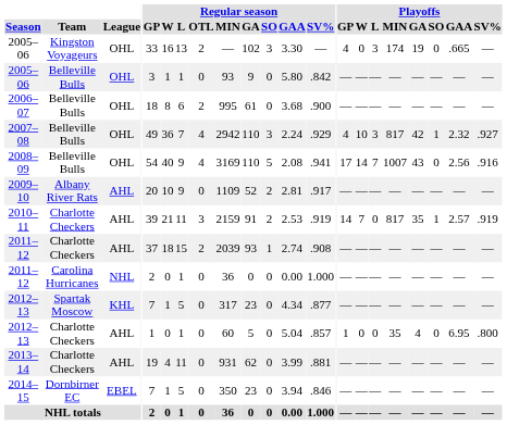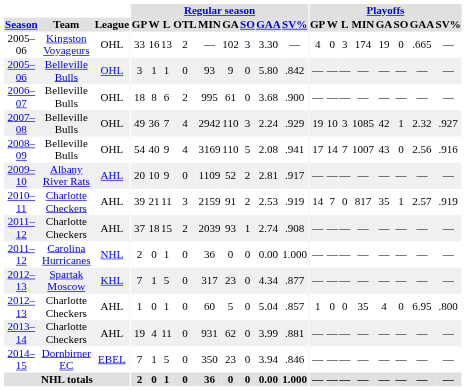 <table border="0" cellpadding="1" cellspacing="0" style="width:75%; text-align:center;">
 <tr bgcolor="#e0e0e0">
 <th colspan="3" bgcolor="#ffffff"></th>
 <th rowspan="99" bgcolor="#ffffff"></th>
 <th colspan="9" bgcolor="#e0e0e0"><a href='#'>Regular season</a></th>
 <th rowspan="99" bgcolor="#ffffff"></th>
 <th colspan="8" bgcolor="#e0e0e0"><a href='#'>Playoffs</a></th>
 </tr>
 <tr bgcolor="#e0e0e0">
 <th><a href='#'>Season</a></th>
 <th>Team</th>
 <th>League</th>
 <th>GP</th>
 <th>W</th>
 <th>L</th>
 <th>OTL</th>
 <th>MIN</th>
 <th>GA</th>
 <th><a href='#'>SO</a></th>
 <th><a href='#'>GAA</a></th>
 <th><a href='#'>SV%</a></th>
 <th>GP</th>
 <th>W</th>
 <th>L</th>
 <th>MIN</th>
 <th>GA</th>
 <th>SO</th>
 <th>GAA</th>
 <th>SV%</th>
 </tr>
 <tr>
 <td>2005–06</td>
 <td><a href='#'>Kingston Voyageurs</a></td>
 <td>OHL</td>
 <td>33</td>
 <td>16</td>
 <td>13</td>
 <td>2</td>
 <td>—</td>
 <td>102</td>
 <td>3</td>
 <td>3.30</td>
 <td>—</td>
 <td>4</td>
 <td>0</td>
 <td>3</td>
 <td>174</td>
 <td>19</td>
 <td>0</td>
 <td>.665</td>
 <td>—</td>
 </tr>
 <tr bgcolor="#f0f0f0">
 <td><a href='#'>2005–06</a></td>
 <td><a href='#'>Belleville Bulls</a></td>
 <td><a href='#'>OHL</a></td>
 <td>3</td>
 <td>1</td>
 <td>1</td>
 <td>0</td>
 <td>93</td>
 <td>9</td>
 <td>0</td>
 <td>5.80</td>
 <td>.842</td>
 <td>—</td>
 <td>—</td>
 <td>—</td>
 <td>—</td>
 <td>—</td>
 <td>—</td>
 <td>—</td>
 <td>—</td>
 </tr>
 <tr>
 <td><a href='#'>2006–07</a></td>
 <td>Belleville Bulls</td>
 <td>OHL</td>
 <td>18</td>
 <td>8</td>
 <td>6</td>
 <td>2</td>
 <td>995</td>
 <td>61</td>
 <td>0</td>
 <td>3.68</td>
 <td>.900</td>
 <td>—</td>
 <td>—</td>
 <td>—</td>
 <td>—</td>
 <td>—</td>
 <td>—</td>
 <td>—</td>
 <td>—</td>
 </tr>
 <tr bgcolor="#f0f0f0">
 <td><a href='#'>2007–08</a></td>
 <td>Belleville Bulls</td>
 <td>OHL</td>
 <td>49</td>
 <td>36</td>
 <td>7</td>
 <td>4</td>
 <td>2942</td>
 <td>110</td>
 <td>3</td>
 <td>2.24</td>
 <td>.929</td>
-<td>4</td>
+<td>19</td>
 <td>10</td>
 <td>3</td>
-<td>817</td>
+<td>1085</td>
 <td>42</td>
 <td>1</td>
 <td>2.32</td>
 <td>.927</td>
 </tr>
 <tr>
 <td><a href='#'>2008–09</a></td>
 <td>Belleville Bulls</td>
 <td>OHL</td>
 <td>54</td>
 <td>40</td>
 <td>9</td>
 <td>4</td>
 <td>3169</td>
 <td>110</td>
 <td>5</td>
 <td>2.08</td>
 <td>.941</td>
 <td>17</td>
 <td>14</td>
 <td>7</td>
 <td>1007</td>
 <td>43</td>
 <td>0</td>
 <td>2.56</td>
 <td>.916</td>
 </tr>
 <tr bgcolor="#f0f0f0">
 <td><a href='#'>2009–10</a></td>
 <td><a href='#'>Albany River Rats</a></td>
 <td><a href='#'>AHL</a></td>
 <td>20</td>
 <td>10</td>
 <td>9</td>
 <td>0</td>
 <td>1109</td>
 <td>52</td>
 <td>2</td>
 <td>2.81</td>
 <td>.917</td>
 <td>—</td>
 <td>—</td>
 <td>—</td>
 <td>—</td>
 <td>—</td>
 <td>—</td>
 <td>—</td>
 <td>—</td>
 </tr>
 <tr>
 <td><a href='#'>2010–11</a></td>
 <td><a href='#'>Charlotte Checkers</a></td>
 <td>AHL</td>
 <td>39</td>
 <td>21</td>
 <td>11</td>
 <td>3</td>
 <td>2159</td>
 <td>91</td>
 <td>2</td>
 <td>2.53</td>
 <td>.919</td>
 <td>14</td>
 <td>7</td>
 <td>0</td>
 <td>817</td>
 <td>35</td>
 <td>1</td>
 <td>2.57</td>
 <td>.919</td>
 </tr>
 <tr bgcolor="#f0f0f0">
 <td><a href='#'>2011–12</a></td>
 <td>Charlotte Checkers</td>
 <td>AHL</td>
 <td>37</td>
 <td>18</td>
 <td>15</td>
 <td>2</td>
 <td>2039</td>
 <td>93</td>
 <td>1</td>
 <td>2.74</td>
 <td>.908</td>
 <td>—</td>
 <td>—</td>
 <td>—</td>
 <td>—</td>
 <td>—</td>
 <td>—</td>
 <td>—</td>
 <td>—</td>
 </tr>
 <tr>
 <td><a href='#'>2011–12</a></td>
 <td><a href='#'>Carolina Hurricanes</a></td>
 <td><a href='#'>NHL</a></td>
 <td>2</td>
 <td>0</td>
 <td>1</td>
 <td>0</td>
 <td>36</td>
 <td>0</td>
 <td>0</td>
 <td>0.00</td>
 <td>1.000</td>
 <td>—</td>
 <td>—</td>
 <td>—</td>
 <td>—</td>
 <td>—</td>
 <td>—</td>
 <td>—</td>
 <td>—</td>
 </tr>
 <tr bgcolor="#f0f0f0">
 <td><a href='#'>2012–13</a></td>
 <td><a href='#'>Spartak Moscow</a></td>
 <td><a href='#'>KHL</a></td>
 <td>7</td>
 <td>1</td>
 <td>5</td>
 <td>0</td>
 <td>317</td>
 <td>23</td>
 <td>0</td>
 <td>4.34</td>
 <td>.877</td>
 <td>—</td>
 <td>—</td>
 <td>—</td>
 <td>—</td>
 <td>—</td>
 <td>—</td>
 <td>—</td>
 <td>—</td>
 </tr>
 <tr>
 <td><a href='#'>2012–13</a></td>
 <td>Charlotte Checkers</td>
 <td>AHL</td>
 <td>1</td>
 <td>0</td>
 <td>1</td>
 <td>0</td>
 <td>60</td>
 <td>5</td>
 <td>0</td>
 <td>5.04</td>
 <td>.857</td>
 <td>1</td>
 <td>0</td>
 <td>0</td>
 <td>35</td>
 <td>4</td>
 <td>0</td>
 <td>6.95</td>
 <td>.800</td>
 </tr>
 <tr bgcolor="#f0f0f0">
 <td><a href='#'>2013–14</a></td>
 <td>Charlotte Checkers</td>
 <td>AHL</td>
 <td>19</td>
 <td>4</td>
 <td>11</td>
 <td>0</td>
 <td>931</td>
 <td>62</td>
 <td>0</td>
 <td>3.99</td>
 <td>.881</td>
 <td>—</td>
 <td>—</td>
 <td>—</td>
 <td>—</td>
 <td>—</td>
 <td>—</td>
 <td>—</td>
 <td>—</td>
 </tr>
 <tr>
 <td><a href='#'>2014–15</a></td>
 <td><a href='#'>Dornbirner EC</a></td>
 <td><a href='#'>EBEL</a></td>
 <td>7</td>
 <td>1</td>
 <td>5</td>
 <td>0</td>
 <td>350</td>
 <td>23</td>
 <td>0</td>
 <td>3.94</td>
 <td>.846</td>
 <td>—</td>
 <td>—</td>
 <td>—</td>
 <td>—</td>
 <td>—</td>
 <td>—</td>
 <td>—</td>
 <td>—</td>
 </tr>
 <tr bgcolor="#e0e0e0">
 <th colspan=3>NHL totals</th>
 <th>2</th>
 <th>0</th>
 <th>1</th>
 <th>0</th>
 <th>36</th>
 <th>0</th>
 <th>0</th>
 <th>0.00</th>
 <th>1.000</th>
 <th>—</th>
 <th>—</th>
 <th>—</th>
 <th>—</th>
 <th>—</th>
 <th>—</th>
 <th>—</th>
 <th>—</th>
 </tr>
 </table>
